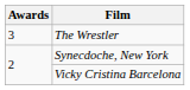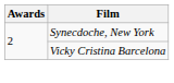 <table class="wikitable">
 <tr>
 <th>Awards</th>
 <th>Film</th>
-</tr>
-<tr>
-<td>3</td>
-<td><em>The Wrestler</em></td>
 </tr>
 <tr>
 <td rowspan="2">2</td>
 <td><em>Synecdoche, New York</em></td>
 </tr>
 <tr>
 <td><em>Vicky Cristina Barcelona</em></td>
 </tr>
 </table>
